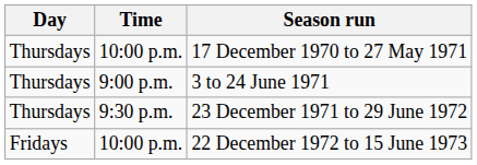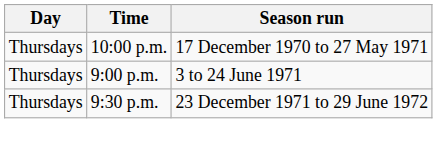 <table class="wikitable">
 <tr>
 <th>Day</th>
 <th>Time</th>
 <th>Season run</th>
 </tr>
 <tr>
 <td>Thursdays</td>
 <td>10:00 p.m.</td>
 <td>17 December 1970 to 27 May 1971</td>
 </tr>
 <tr>
 <td>Thursdays</td>
 <td>9:00 p.m.</td>
 <td>3 to 24 June 1971</td>
 </tr>
 <tr>
 <td>Thursdays</td>
 <td>9:30 p.m.</td>
 <td>23 December 1971 to 29 June 1972</td>
 </tr>
-<tr>
-<td>Fridays</td>
-<td>10:00 p.m.</td>
-<td>22 December 1972 to 15 June 1973</td>
-</tr>
 </table>
